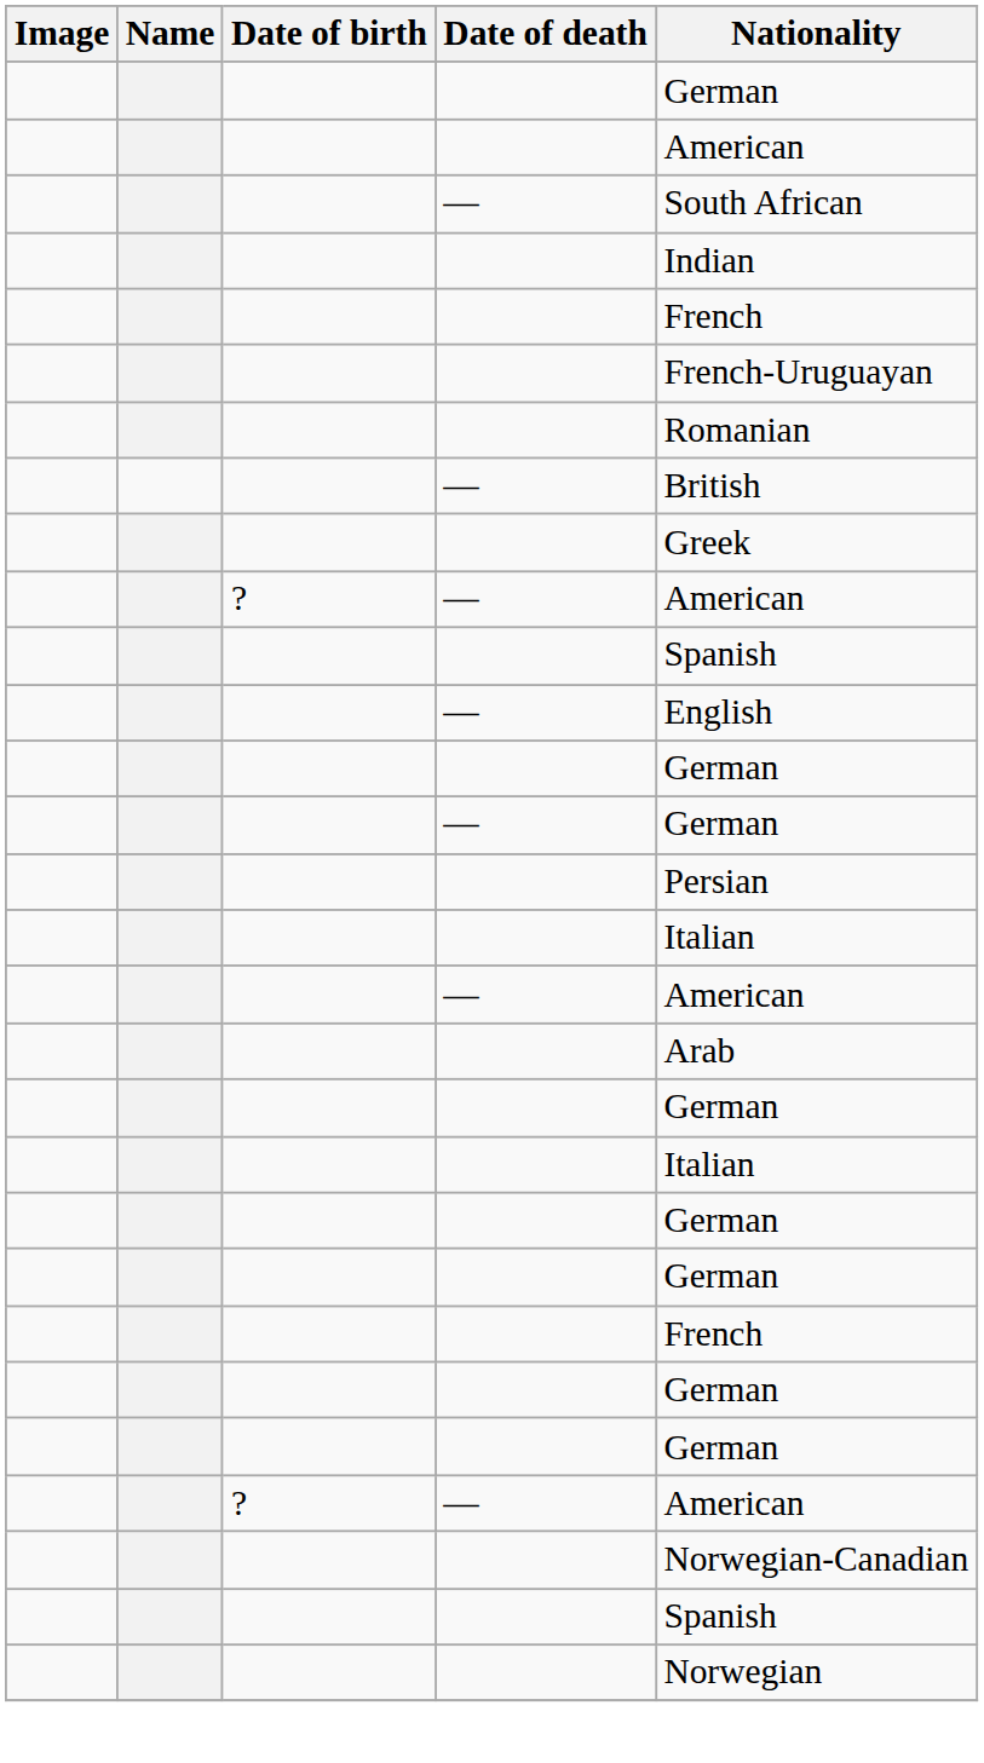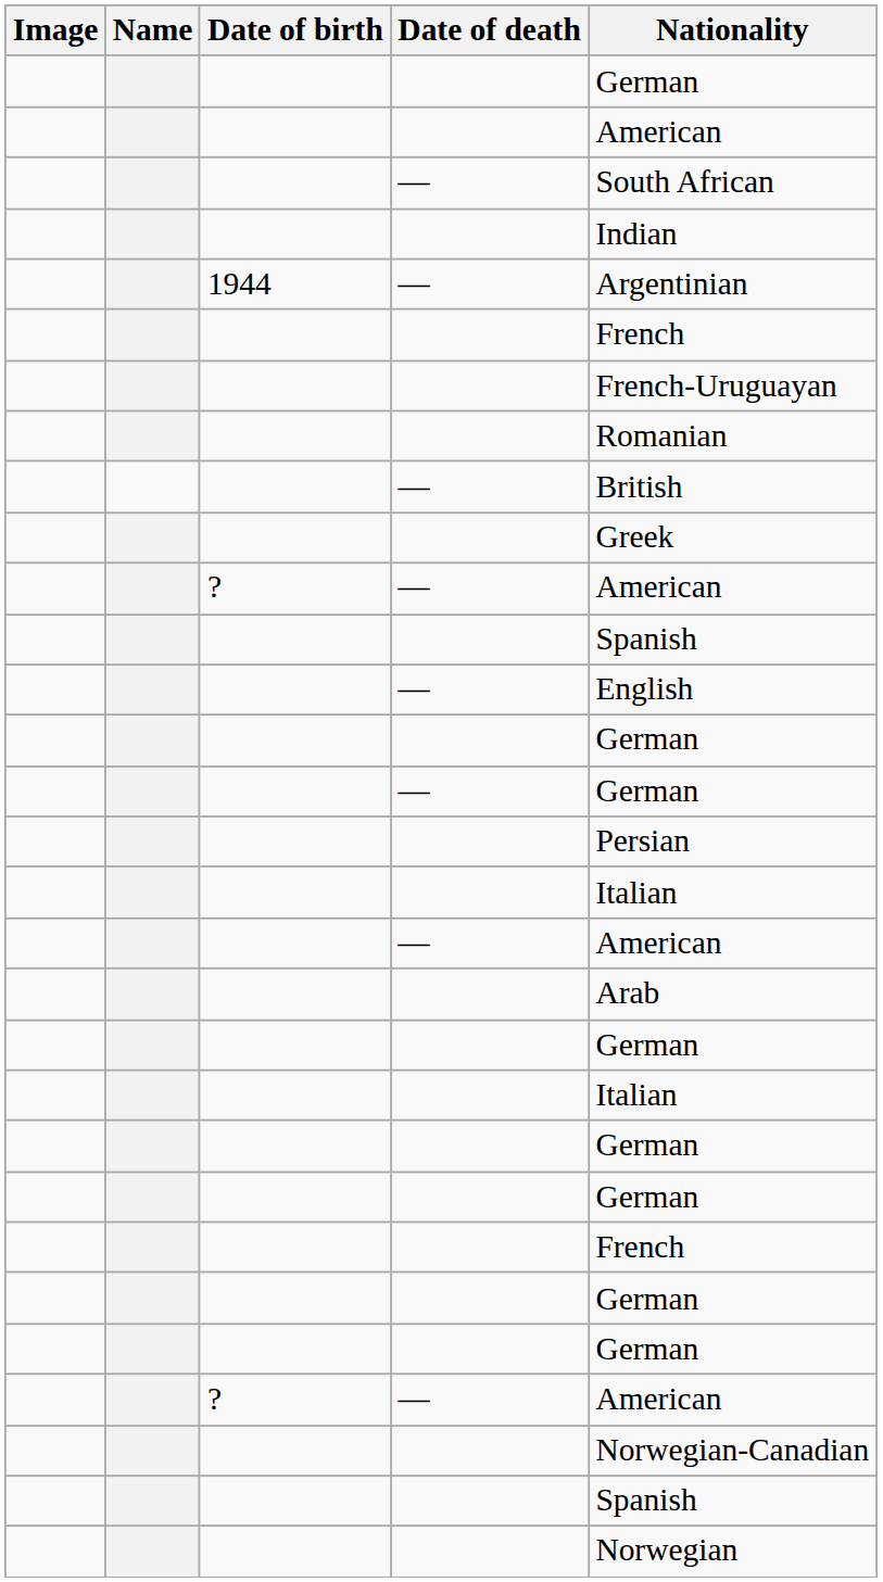 <table class="wikitable sortable plainrowheaders">
 <tr>
 <th scope="col" class="unsortable">Image</th>
 <th scope="col">Name</th>
 <th scope="col">Date of birth</th>
 <th scope="col">Date of death</th>
 <th scope="col" class="unsortable">Nationality</th>
 </tr>
 <tr>
 <td></td>
 <th scope="row"></th>
 <td></td>
 <td></td>
 <td>German</td>
 </tr>
 <tr>
 <td></td>
 <th scope="row"></th>
 <td></td>
 <td></td>
 <td>American</td>
 </tr>
 <tr>
 <td></td>
 <th scope="row"></th>
 <td></td>
 <td>—</td>
 <td>South African</td>
 </tr>
 <tr>
 <td></td>
 <th scope="row"></th>
 <td data-sort-value=></td>
 <td data-sort-value=></td>
 <td>Indian</td>
+</tr>
+<tr>
+<td></td>
+<th scope="row"></th>
+<td>1944</td>
+<td>—</td>
+<td>Argentinian</td>
 </tr>
 <tr>
 <td></td>
 <th scope="row"></th>
 <td></td>
 <td></td>
 <td>French</td>
 </tr>
 <tr>
 <td></td>
 <th scope="row"></th>
 <td></td>
 <td></td>
 <td>French-Uruguayan</td>
 </tr>
 <tr>
 <td></td>
 <th scope="row"></th>
 <td></td>
 <td></td>
 <td>Romanian</td>
 </tr>
 <tr>
 <td></td>
 <td scope="row"></td>
 <td></td>
 <td>—</td>
 <td>British</td>
 </tr>
 <tr>
 <td></td>
 <th scope="row"></th>
 <td data-sort-value=></td>
 <td data-sort-value=></td>
 <td>Greek</td>
 </tr>
 <tr>
 <td></td>
 <th scope="row"></th>
 <td>?</td>
 <td>—</td>
 <td>American</td>
 </tr>
 <tr>
 <td></td>
 <th scope="row"></th>
 <td></td>
 <td></td>
 <td>Spanish</td>
 </tr>
 <tr>
 <td></td>
 <th scope="row"></th>
 <td></td>
 <td>—</td>
 <td>English</td>
 </tr>
 <tr>
 <td></td>
 <th scope="row"></th>
 <td></td>
 <td></td>
 <td>German</td>
 </tr>
 <tr>
 <td></td>
 <th scope="row"></th>
 <td></td>
 <td>—</td>
 <td>German</td>
 </tr>
 <tr>
 <td></td>
 <th scope="row"></th>
 <td></td>
 <td></td>
 <td>Persian</td>
 </tr>
 <tr>
 <td></td>
 <th scope="row"></th>
 <td></td>
 <td></td>
 <td>Italian</td>
 </tr>
 <tr>
 <td></td>
 <th scope="row"></th>
 <td></td>
 <td>—</td>
 <td>American</td>
 </tr>
 <tr>
 <td></td>
 <th scope="row"></th>
 <td></td>
 <td></td>
 <td>Arab</td>
 </tr>
 <tr>
 <td></td>
 <th scope="row"></th>
 <td></td>
 <td></td>
 <td>German</td>
 </tr>
 <tr>
 <td></td>
 <th scope="row"></th>
 <td></td>
 <td></td>
 <td>Italian</td>
 </tr>
 <tr>
 <td></td>
 <th scope="row"></th>
 <td></td>
 <td></td>
 <td>German</td>
 </tr>
 <tr>
 <td></td>
 <th scope="row"></th>
 <td></td>
 <td data-sort-value=></td>
 <td>German</td>
 </tr>
 <tr>
 <td></td>
 <th scope="row"></th>
 <td></td>
 <td></td>
 <td>French</td>
 </tr>
 <tr>
 <td></td>
 <th scope="row"></th>
 <td></td>
 <td></td>
 <td>German</td>
 </tr>
 <tr>
 <td></td>
 <th scope="row"></th>
 <td></td>
 <td></td>
 <td>German</td>
 </tr>
 <tr>
 <td></td>
 <th scope="row"></th>
 <td>?</td>
 <td>—</td>
 <td>American</td>
 </tr>
 <tr>
 <td></td>
 <th scope="row"></th>
 <td></td>
 <td></td>
 <td>Norwegian-Canadian</td>
 </tr>
 <tr>
 <td></td>
 <th scope="row"></th>
 <td></td>
 <td></td>
 <td>Spanish</td>
 </tr>
 <tr>
 <td></td>
 <th scope="row"></th>
 <td></td>
 <td></td>
 <td>Norwegian</td>
 </tr>
 <tr>
 </tr>
 </table>
